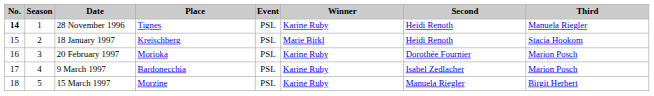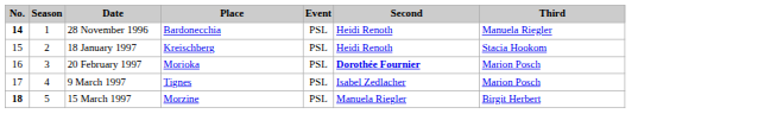 <table class="wikitable plainrowheaders" style="background:#fff; font-size:86%; border:grey solid 1px; border-collapse:collapse;">
 <tr style="background:#ccc; text-align:center;">
 <th scope="col" style="background:#ccc; width:25px;">No.</th>
 <th scope="col" style="background:#ccc; width:30px;">Season</th>
 <th scope="col" style="background:#ccc; width:120px;">Date</th>
 <th scope="col" style="background:#ccc; width:180px;">Place</th>
 <th scope="col" style="background:#ccc; width:15px;">Event</th>
-<th scope="col" style="background:#ccc; width:185px;">Winner</th>
 <th scope="col" style="background:#ccc; width:185px;">Second</th>
 <th scope="col" style="background:#ccc; width:185px;">Third</th>
 </tr>
 <tr>
 <td align=center><strong>14</strong></td>
 <td align=center>1</td>
 <td>28 November 1996</td>
-<td> <a href='#'>Tignes</a></td>
+<td> <a href='#'>Bardonecchia</a></td>
 <td align=center>PSL</td>
-<td> <a href='#'>Karine Ruby</a></td>
 <td> <a href='#'>Heidi Renoth</a></td>
 <td> <a href='#'>Manuela Riegler</a></td>
 </tr>
 <tr>
 <td align=center>15</td>
 <td align=center>2</td>
 <td>18 January 1997</td>
 <td> <a href='#'>Kreischberg</a></td>
 <td align=center>PSL</td>
-<td> <a href='#'>Marie Birkl</a></td>
 <td> <a href='#'>Heidi Renoth</a></td>
 <td> <a href='#'>Stacia Hookom</a></td>
 </tr>
 <tr>
 <td align=center>16</td>
 <td align=center>3</td>
 <td>20 February 1997</td>
 <td> <a href='#'>Morioka</a></td>
 <td align=center>PSL</td>
-<td> <a href='#'>Karine Ruby</a></td>
-<td> <a href='#'>Dorothée Fournier</a></td>
+<td><strong> <a href='#'>Dorothée Fournier</a></strong></td>
 <td> <a href='#'>Marion Posch</a></td>
 </tr>
 <tr>
 <td align=center>17</td>
 <td align=center>4</td>
 <td>9 March 1997</td>
-<td> <a href='#'>Bardonecchia</a></td>
+<td> <a href='#'>Tignes</a></td>
 <td align=center>PSL</td>
-<td> <a href='#'>Karine Ruby</a></td>
 <td> <a href='#'>Isabel Zedlacher</a></td>
 <td> <a href='#'>Marion Posch</a></td>
 </tr>
 <tr>
-<td align=center>18</td>
+<td align=center><strong>18</strong></td>
 <td align=center>5</td>
 <td>15 March 1997</td>
 <td> <a href='#'>Morzine</a></td>
 <td align=center>PSL</td>
-<td> <a href='#'>Karine Ruby</a></td>
 <td> <a href='#'>Manuela Riegler</a></td>
 <td> <a href='#'>Birgit Herbert</a></td>
 </tr>
 </table>
